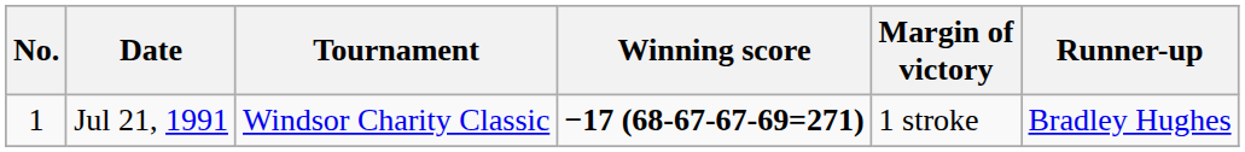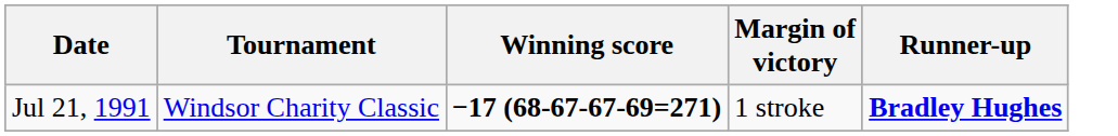 <table class="wikitable" style="font-size:95%;">
 <tr>
-<th>No.</th>
 <th>Date</th>
 <th>Tournament</th>
 <th>Winning score</th>
 <th>Margin of<br>victory</th>
 <th>Runner-up</th>
 </tr>
 <tr>
-<td align=center>1</td>
 <td align=right>Jul 21, <a href='#'>1991</a></td>
 <td><a href='#'>Windsor Charity Classic</a></td>
 <td><strong>−17 (68-67-67-69=271)</strong></td>
 <td>1 stroke</td>
-<td> <a href='#'>Bradley Hughes</a></td>
+<td><strong> <a href='#'>Bradley Hughes</a></strong></td>
 </tr>
 </table>
